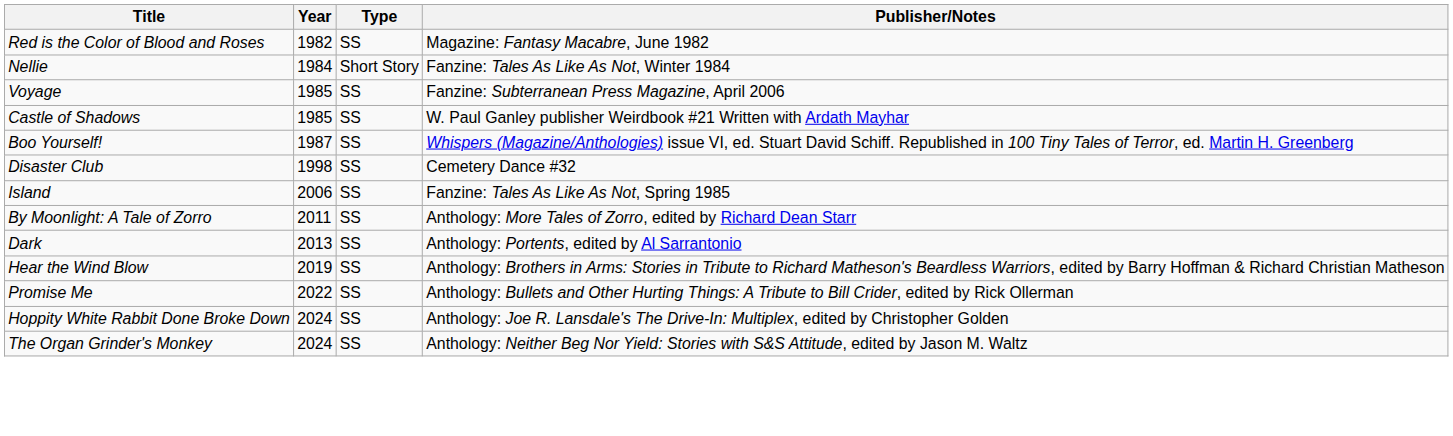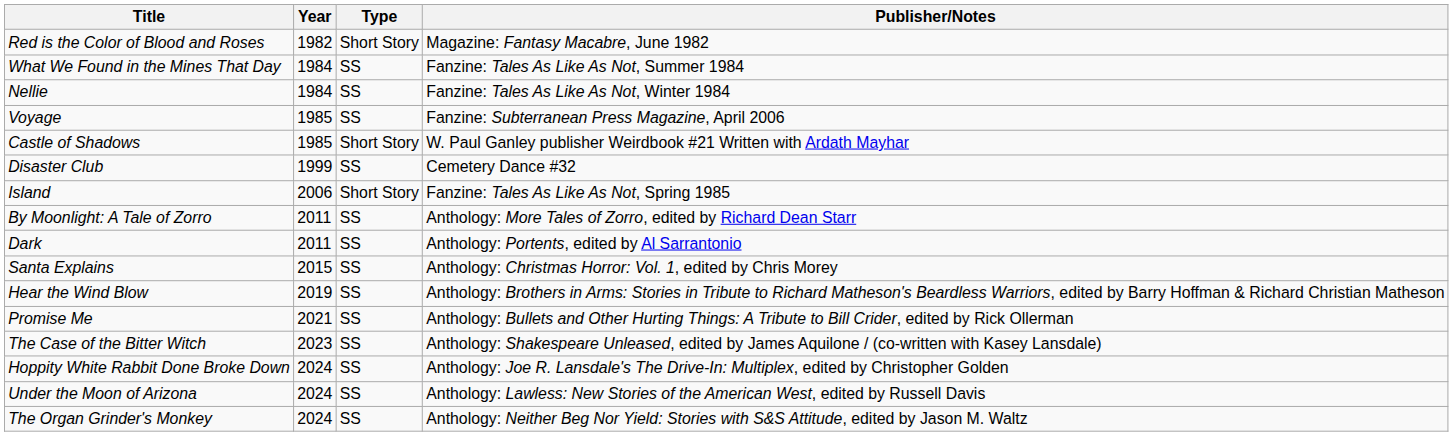 <table class="wikitable sortable">
 <tr>
 <th>Title</th>
 <th>Year</th>
 <th>Type</th>
 <th>Publisher/Notes</th>
 </tr>
 <tr>
 <td><em>Red is the Color of Blood and Roses</em></td>
 <td>1982</td>
+<td>Short Story</td>
+<td>Magazine: <em>Fantasy Macabre</em>, June 1982</td>
+</tr>
+<tr>
+<td><em>What We Found in the Mines That Day</em></td>
+<td>1984</td>
 <td>SS</td>
-<td>Magazine: <em>Fantasy Macabre</em>, June 1982</td>
+<td>Fanzine: <em>Tales As Like As Not</em>, Summer 1984</td>
 </tr>
 <tr>
 <td><em>Nellie</em></td>
 <td>1984</td>
-<td>Short Story</td>
+<td>SS</td>
 <td>Fanzine: <em>Tales As Like As Not</em>, Winter 1984</td>
 </tr>
 <tr>
 <td><em>Voyage</em></td>
 <td>1985</td>
 <td>SS</td>
 <td>Fanzine: <em>Subterranean Press Magazine</em>, April 2006</td>
 </tr>
 <tr>
 <td><em>Castle of Shadows</em></td>
 <td>1985</td>
-<td>SS</td>
+<td>Short Story</td>
 <td>W. Paul Ganley publisher Weirdbook #21 Written with <a href='#'>Ardath Mayhar</a></td>
 </tr>
 <tr>
-<td><em>Boo Yourself!</em></td>
-<td>1987</td>
-<td>SS</td>
-<td><em><a href='#'>Whispers (Magazine/Anthologies)</a></em> issue VI, ed. Stuart David Schiff. Republished in <em>100 Tiny Tales of Terror</em>, ed. <a href='#'>Martin H. Greenberg</a></td>
-</tr>
-<tr>
 <td><em>Disaster Club</em></td>
-<td>1998</td>
+<td>1999</td>
 <td>SS</td>
 <td>Cemetery Dance #32</td>
 </tr>
 <tr>
 <td><em>Island</em></td>
 <td>2006</td>
-<td>SS</td>
+<td>Short Story</td>
 <td>Fanzine: <em>Tales As Like As Not</em>, Spring 1985</td>
 </tr>
 <tr>
 <td><em>By Moonlight: A Tale of Zorro</em></td>
 <td>2011</td>
 <td>SS</td>
 <td>Anthology: <em>More Tales of Zorro</em>, edited by <a href='#'>Richard Dean Starr</a></td>
 </tr>
 <tr>
 <td><em>Dark</em></td>
-<td>2013</td>
+<td>2011</td>
 <td>SS</td>
 <td>Anthology: <em>Portents</em>, edited by  <a href='#'>Al Sarrantonio</a></td>
+</tr>
+<tr>
+<td><em>Santa Explains</em></td>
+<td>2015</td>
+<td>SS</td>
+<td>Anthology: <em>Christmas Horror: Vol. 1</em>, edited  by Chris Morey</td>
 </tr>
 <tr>
 <td><em>Hear the Wind Blow</em></td>
 <td>2019</td>
 <td>SS</td>
 <td>Anthology: <em>Brothers in Arms: Stories in Tribute to Richard Matheson's Beardless Warriors</em>, edited by Barry Hoffman & Richard Christian Matheson</td>
 </tr>
 <tr>
 <td><em>Promise Me</em></td>
-<td>2022</td>
+<td>2021</td>
 <td>SS</td>
 <td>Anthology: <em>Bullets and Other Hurting Things: A Tribute to Bill Crider</em>, edited by Rick Ollerman</td>
+</tr>
+<tr>
+<td><em>The Case of the Bitter Witch</em></td>
+<td>2023</td>
+<td>SS</td>
+<td>Anthology: <em>Shakespeare Unleased</em>, edited by  James Aquilone / (co-written with Kasey Lansdale)</td>
 </tr>
 <tr>
 <td><em>Hoppity White Rabbit Done Broke Down</em></td>
 <td>2024</td>
 <td>SS</td>
 <td>Anthology: <em>Joe R. Lansdale's The Drive-In: Multiplex</em>, edited by Christopher Golden</td>
 </tr>
 <tr>
+<td><em>Under the Moon of Arizona</em></td>
+<td>2024</td>
+<td>SS</td>
+<td>Anthology: <em>Lawless: New Stories of the American West</em>, edited by Russell Davis</td>
+</tr>
+<tr>
 <td><em>The Organ Grinder's Monkey</em></td>
 <td>2024</td>
 <td>SS</td>
 <td>Anthology: <em>Neither Beg Nor Yield: Stories with S&S Attitude</em>, edited by Jason M. Waltz</td>
 </tr>
 </table>
